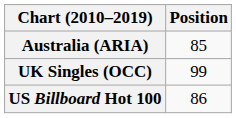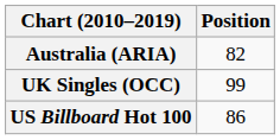 <table class="wikitable sortable plainrowheaders" style="text-align:center">
 <tr>
 <th scope="col">Chart (2010–2019)</th>
 <th scope="col">Position</th>
 </tr>
 <tr>
 <th scope="row">Australia (ARIA)</th>
-<td>85</td>
+<td>82</td>
 </tr>
 <tr>
 <th scope="row">UK Singles (OCC)</th>
 <td>99</td>
 </tr>
 <tr>
 <th scope="row">US <em>Billboard</em> Hot 100</th>
 <td>86</td>
 </tr>
 </table>
